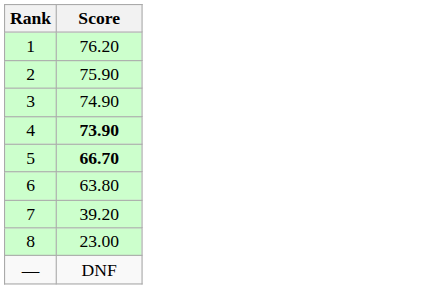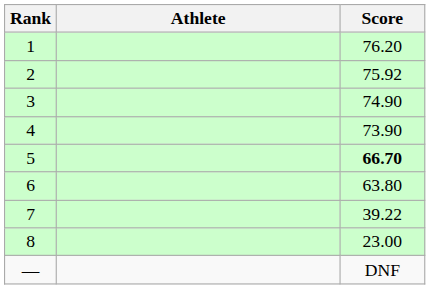 <table class=wikitable style="text-align:center">
 <tr>
 <th width=40>Rank</th>
+<th width=250>Athlete</th>
 <th width=70>Score</th>
 </tr>
 <tr bgcolor="ccffcc">
 <td>1</td>
+<td align=left></td>
 <td>76.20</td>
 </tr>
 <tr bgcolor="ccffcc">
 <td>2</td>
-<td>75.90</td>
+<td align=left></td>
+<td>75.92</td>
 </tr>
 <tr bgcolor="ccffcc">
 <td>3</td>
+<td align=left></td>
 <td>74.90</td>
 </tr>
 <tr bgcolor="ccffcc">
 <td>4</td>
-<td><strong>73.90</strong></td>
+<td align=left></td>
+<td>73.90</td>
 </tr>
 <tr bgcolor="ccffcc">
 <td>5</td>
+<td align=left></td>
 <td><strong>66.70</strong></td>
 </tr>
 <tr bgcolor="ccffcc">
 <td>6</td>
+<td align=left></td>
 <td>63.80</td>
 </tr>
 <tr bgcolor="ccffcc">
 <td>7</td>
-<td>39.20</td>
+<td align=left></td>
+<td>39.22</td>
 </tr>
 <tr bgcolor="ccffcc">
 <td>8</td>
+<td align=left></td>
 <td>23.00</td>
 </tr>
 <tr>
 <td>—</td>
+<td align=left></td>
 <td>DNF</td>
 </tr>
 </table>
